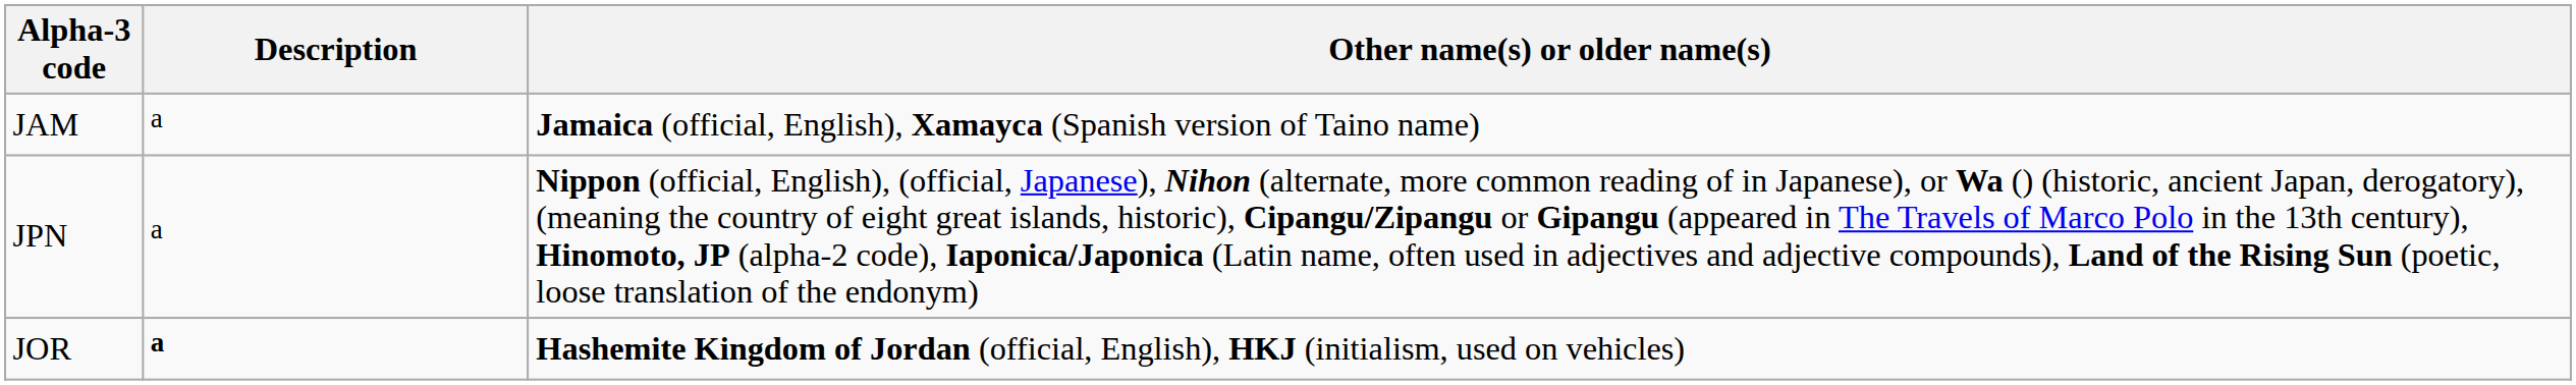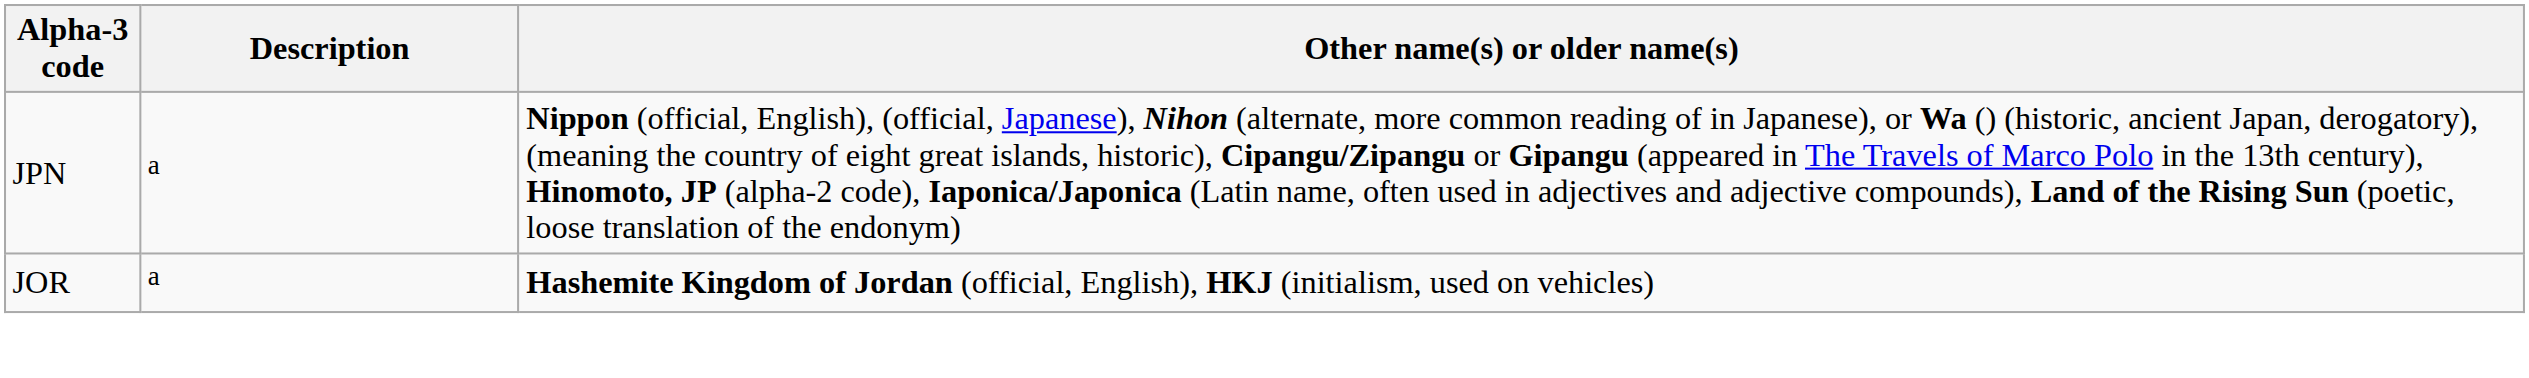 <table class="wikitable">
 <tr>
 <th>Alpha-3 code</th>
 <th width=180px>Description</th>
 <th>Other name(s) or older name(s)</th>
-</tr>
-<tr>
-<td>JAM</td>
-<td>  <sup>a</sup> <br></td>
-<td><strong>Jamaica</strong> (official, English), <strong>Xamayca</strong> (Spanish version of Taino name)</td>
 </tr>
 <tr>
 <td>JPN</td>
 <td>  <sup>a</sup><br></td>
 <td><strong>Nippon</strong> (official, English),  (official, <a href='#'>Japanese</a>), <strong><em>Nihon</em></strong> (alternate, more common reading of  in Japanese), <strong></strong> or <strong>Wa</strong> () (historic, ancient Japan, derogatory),  (meaning the country of eight great islands, historic), <strong>Cipangu/Zipangu</strong> or <strong>Gipangu</strong> (appeared in <a href='#'>The Travels of Marco Polo</a> in the 13th century), <strong>Hinomoto, JP</strong> (alpha-2 code), <strong>Iaponica/Japonica</strong> (Latin name, often used in adjectives and adjective compounds), <strong>Land of the Rising Sun</strong> (poetic, loose translation of the endonym)</td>
 </tr>
 <tr>
 <td>JOR</td>
-<td><strong>  <sup>a</sup><br></strong></td>
+<td>  <sup>a</sup><br></td>
 <td><strong>Hashemite Kingdom of Jordan</strong> (official, English), <strong>HKJ</strong> (initialism, used on vehicles)</td>
 </tr>
 </table>
